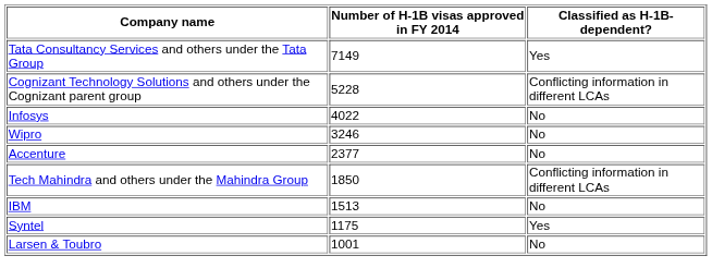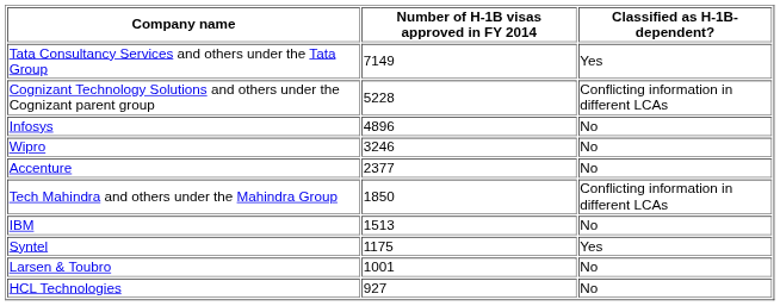 <table class="sortable" border="1">
 <tr>
 <th>Company name</th>
 <th>Number of H-1B visas approved in FY 2014</th>
 <th>Classified as H-1B-dependent?</th>
 </tr>
 <tr>
 <td><a href='#'>Tata Consultancy Services</a> and others under the <a href='#'>Tata Group</a></td>
 <td>7149</td>
 <td>Yes</td>
 </tr>
 <tr>
 <td><a href='#'>Cognizant Technology Solutions</a> and others under the Cognizant parent group</td>
 <td>5228</td>
 <td>Conflicting information in different LCAs</td>
 </tr>
 <tr>
 <td><a href='#'>Infosys</a></td>
-<td>4022</td>
+<td>4896</td>
 <td>No </td>
 </tr>
 <tr>
 <td><a href='#'>Wipro</a></td>
 <td>3246</td>
 <td>No </td>
 </tr>
 <tr>
 <td><a href='#'>Accenture</a></td>
 <td>2377</td>
 <td>No</td>
 </tr>
 <tr>
 <td><a href='#'>Tech Mahindra</a> and others under the <a href='#'>Mahindra Group</a></td>
 <td>1850</td>
 <td>Conflicting information in different LCAs</td>
 </tr>
 <tr>
 <td><a href='#'>IBM</a></td>
 <td>1513</td>
 <td>No</td>
 </tr>
 <tr>
 <td><a href='#'>Syntel</a></td>
 <td>1175</td>
 <td>Yes</td>
 </tr>
 <tr>
 <td><a href='#'>Larsen & Toubro</a></td>
 <td>1001</td>
 <td>No</td>
 </tr>
+<tr>
+<td><a href='#'>HCL Technologies</a></td>
+<td>927</td>
+<td>No </td>
+</tr>
 </table>
